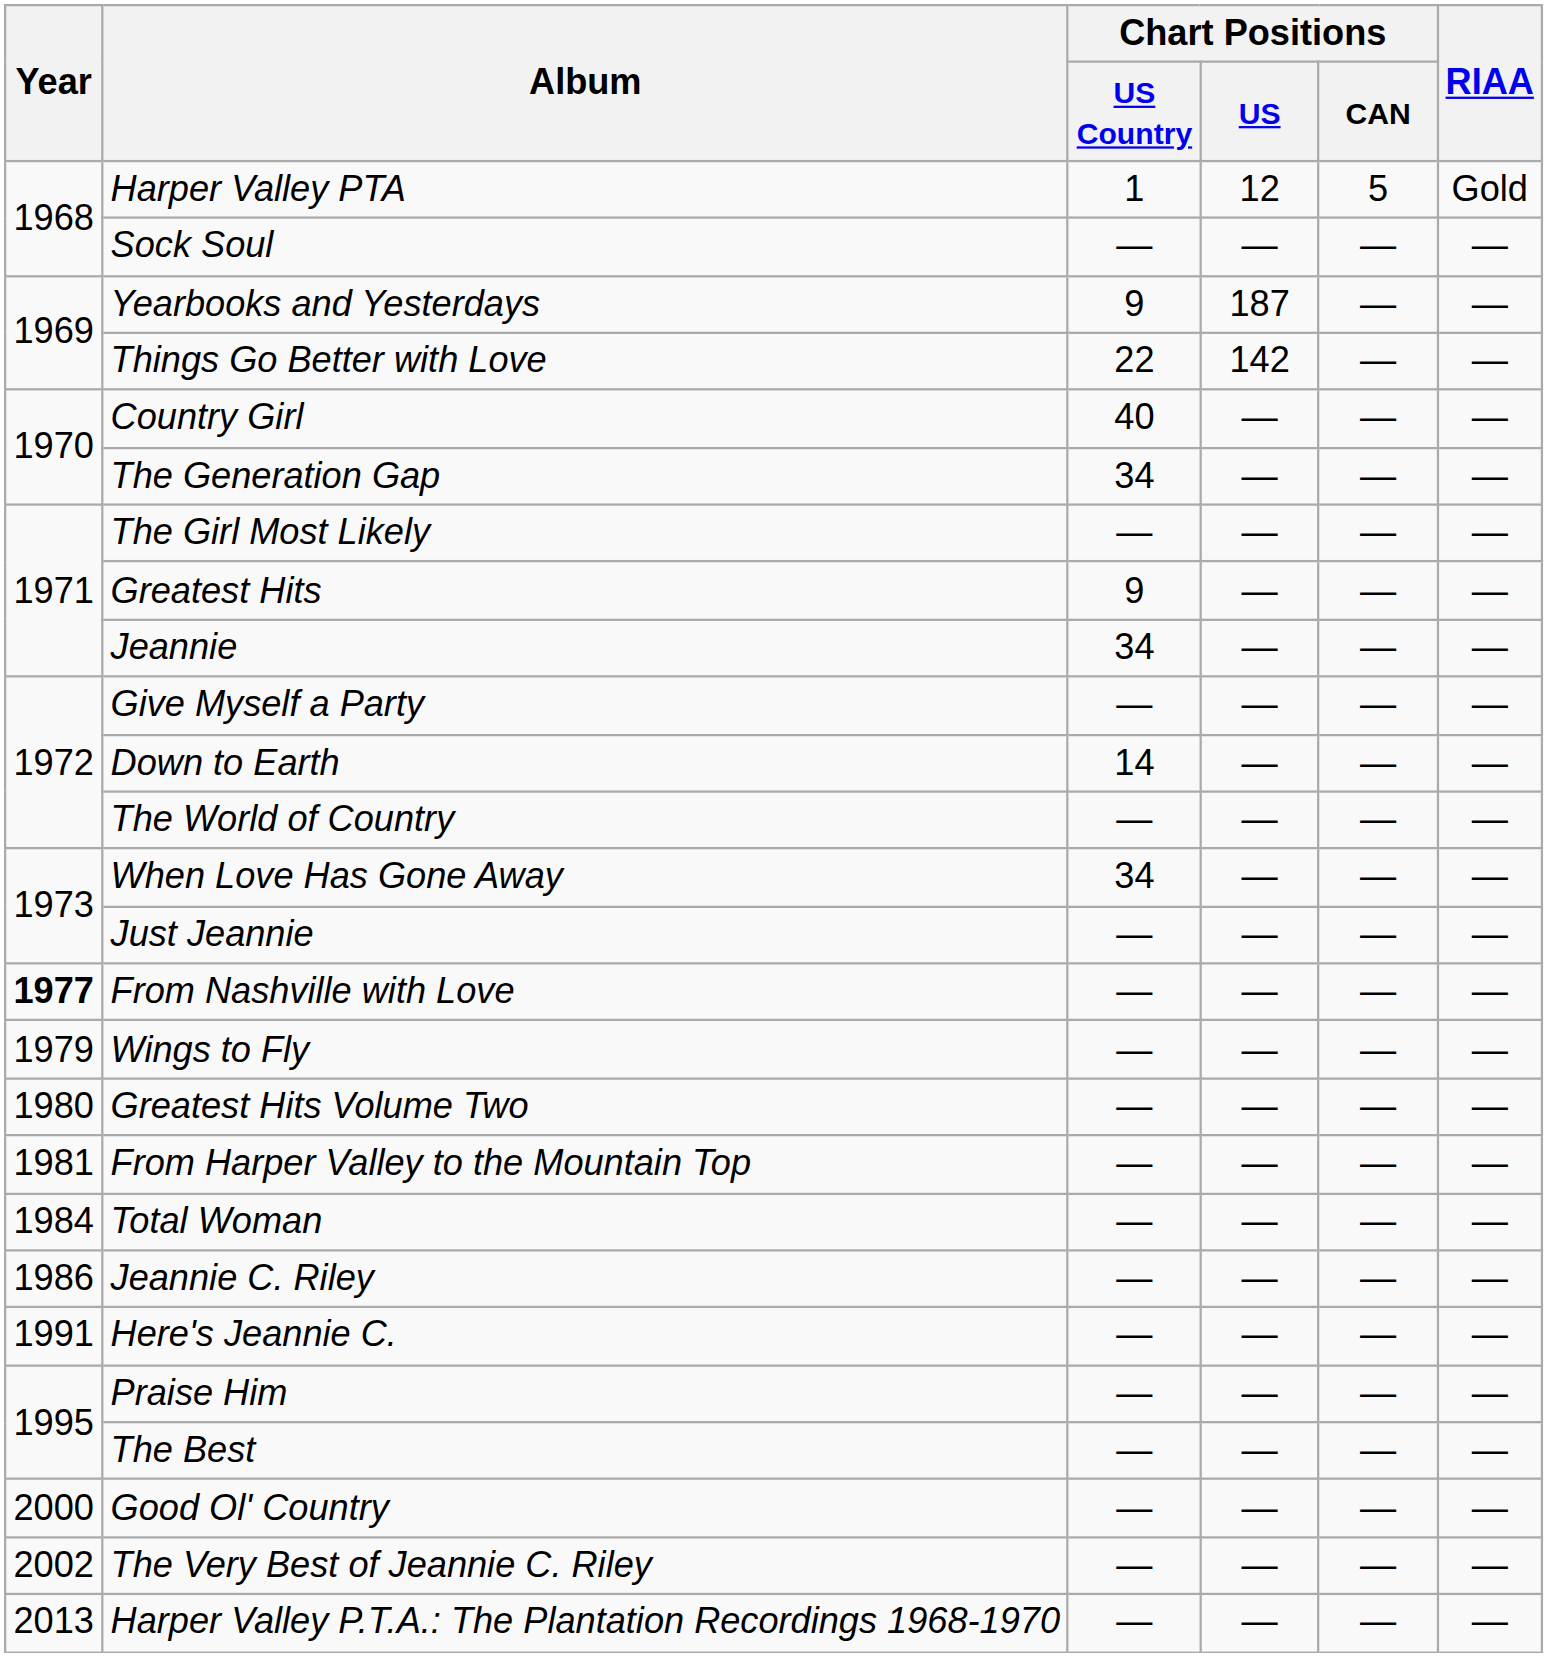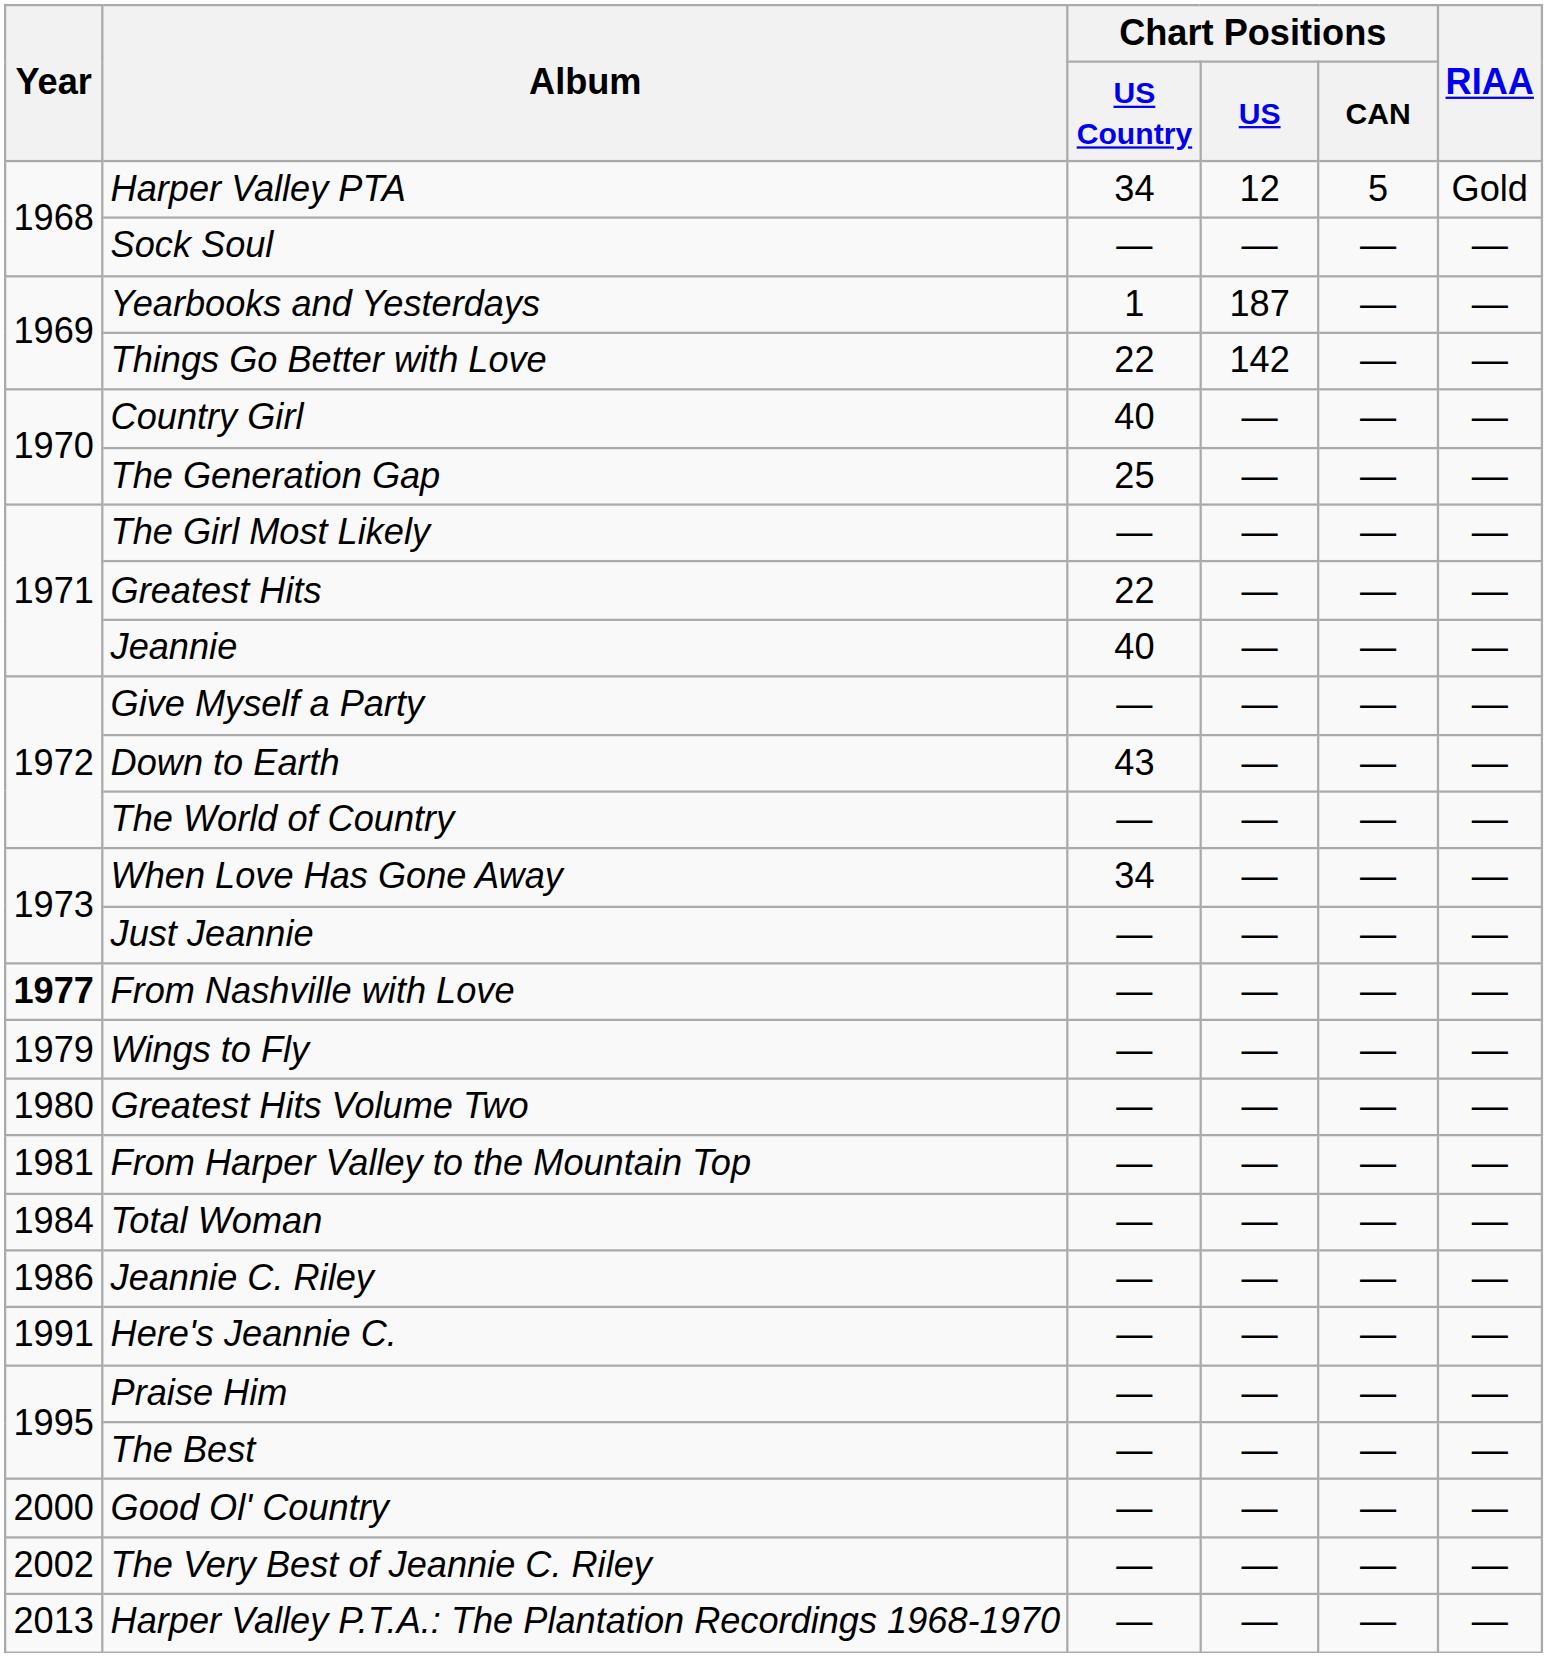 <table class="wikitable">
 <tr>
 <th rowspan="2">Year</th>
 <th rowspan="2">Album</th>
 <th colspan="3">Chart Positions</th>
 <th rowspan="2"><a href='#'>RIAA</a></th>
 </tr>
 <tr>
 <th style="width:45px;"><small><a href='#'>US Country</a></small></th>
 <th style="width:45px;"><small><a href='#'>US</a></small></th>
 <th style="width:45px;"><small>CAN</small></th>
 </tr>
 <tr>
 <td rowspan="2">1968</td>
 <td><em>Harper Valley PTA</em></td>
-<td style="text-align:center;">1</td>
+<td style="text-align:center;">34</td>
 <td style="text-align:center;">12</td>
 <td style="text-align:center;">5</td>
 <td style="text-align:center;">Gold</td>
 </tr>
 <tr>
 <td><em>Sock Soul</em></td>
 <td style="text-align:center;">—</td>
 <td style="text-align:center;">—</td>
 <td style="text-align:center;">—</td>
 <td style="text-align:center;">—</td>
 </tr>
 <tr>
 <td rowspan="2">1969</td>
 <td><em>Yearbooks and Yesterdays</em></td>
-<td style="text-align:center;">9</td>
+<td style="text-align:center;">1</td>
 <td style="text-align:center;">187</td>
 <td style="text-align:center;">—</td>
 <td style="text-align:center;">—</td>
 </tr>
 <tr>
 <td><em>Things Go Better with Love</em></td>
 <td style="text-align:center;">22</td>
 <td style="text-align:center;">142</td>
 <td style="text-align:center;">—</td>
 <td style="text-align:center;">—</td>
 </tr>
 <tr>
 <td rowspan="2">1970</td>
 <td><em>Country Girl</em></td>
 <td style="text-align:center;">40</td>
 <td style="text-align:center;">—</td>
 <td style="text-align:center;">—</td>
 <td style="text-align:center;">—</td>
 </tr>
 <tr>
 <td><em>The Generation Gap</em></td>
-<td style="text-align:center;">34</td>
+<td style="text-align:center;">25</td>
 <td style="text-align:center;">—</td>
 <td style="text-align:center;">—</td>
 <td style="text-align:center;">—</td>
 </tr>
 <tr>
 <td rowspan="3">1971</td>
 <td><em>The Girl Most Likely</em></td>
 <td style="text-align:center;">—</td>
 <td style="text-align:center;">—</td>
 <td style="text-align:center;">—</td>
 <td style="text-align:center;">—</td>
 </tr>
 <tr>
 <td><em>Greatest Hits</em></td>
-<td style="text-align:center;">9</td>
+<td style="text-align:center;">22</td>
 <td style="text-align:center;">—</td>
 <td style="text-align:center;">—</td>
 <td style="text-align:center;">—</td>
 </tr>
 <tr>
 <td><em>Jeannie</em></td>
-<td style="text-align:center;">34</td>
+<td style="text-align:center;">40</td>
 <td style="text-align:center;">—</td>
 <td style="text-align:center;">—</td>
 <td style="text-align:center;">—</td>
 </tr>
 <tr>
 <td rowspan="3">1972</td>
 <td><em>Give Myself a Party</em></td>
 <td style="text-align:center;">—</td>
 <td style="text-align:center;">—</td>
 <td style="text-align:center;">—</td>
 <td style="text-align:center;">—</td>
 </tr>
 <tr>
 <td><em>Down to Earth</em></td>
-<td style="text-align:center;">14</td>
+<td style="text-align:center;">43</td>
 <td style="text-align:center;">—</td>
 <td style="text-align:center;">—</td>
 <td style="text-align:center;">—</td>
 </tr>
 <tr>
 <td><em>The World of Country</em></td>
 <td style="text-align:center;">—</td>
 <td style="text-align:center;">—</td>
 <td style="text-align:center;">—</td>
 <td style="text-align:center;">—</td>
 </tr>
 <tr>
 <td rowspan="2">1973</td>
 <td><em>When Love Has Gone Away</em></td>
 <td style="text-align:center;">34</td>
 <td style="text-align:center;">—</td>
 <td style="text-align:center;">—</td>
 <td style="text-align:center;">—</td>
 </tr>
 <tr>
 <td><em>Just Jeannie</em></td>
 <td style="text-align:center;">—</td>
 <td style="text-align:center;">—</td>
 <td style="text-align:center;">—</td>
 <td style="text-align:center;">—</td>
 </tr>
 <tr>
 <td><strong>1977</strong></td>
 <td><em>From Nashville with Love</em></td>
 <td style="text-align:center;">—</td>
 <td style="text-align:center;">—</td>
 <td style="text-align:center;">—</td>
 <td style="text-align:center;">—</td>
 </tr>
 <tr>
 <td>1979</td>
 <td><em>Wings to Fly</em></td>
 <td style="text-align:center;">—</td>
 <td style="text-align:center;">—</td>
 <td style="text-align:center;">—</td>
 <td style="text-align:center;">—</td>
 </tr>
 <tr>
 <td>1980</td>
 <td><em>Greatest Hits Volume Two</em></td>
 <td style="text-align:center;">—</td>
 <td style="text-align:center;">—</td>
 <td style="text-align:center;">—</td>
 <td style="text-align:center;">—</td>
 </tr>
 <tr>
 <td>1981</td>
 <td><em>From Harper Valley to the Mountain Top</em></td>
 <td style="text-align:center;">—</td>
 <td style="text-align:center;">—</td>
 <td style="text-align:center;">—</td>
 <td style="text-align:center;">—</td>
 </tr>
 <tr>
 <td>1984</td>
 <td><em>Total Woman</em></td>
 <td style="text-align:center;">—</td>
 <td style="text-align:center;">—</td>
 <td style="text-align:center;">—</td>
 <td style="text-align:center;">—</td>
 </tr>
 <tr>
 <td>1986</td>
 <td><em>Jeannie C. Riley</em></td>
 <td style="text-align:center;">—</td>
 <td style="text-align:center;">—</td>
 <td style="text-align:center;">—</td>
 <td style="text-align:center;">—</td>
 </tr>
 <tr>
 <td>1991</td>
 <td><em>Here's Jeannie C.</em></td>
 <td style="text-align:center;">—</td>
 <td style="text-align:center;">—</td>
 <td style="text-align:center;">—</td>
 <td style="text-align:center;">—</td>
 </tr>
 <tr>
 <td rowspan="2">1995</td>
 <td><em>Praise Him</em></td>
 <td style="text-align:center;">—</td>
 <td style="text-align:center;">—</td>
 <td style="text-align:center;">—</td>
 <td style="text-align:center;">—</td>
 </tr>
 <tr>
 <td><em>The Best</em></td>
 <td style="text-align:center;">—</td>
 <td style="text-align:center;">—</td>
 <td style="text-align:center;">—</td>
 <td style="text-align:center;">—</td>
 </tr>
 <tr>
 <td>2000</td>
 <td><em>Good Ol' Country</em></td>
 <td style="text-align:center;">—</td>
 <td style="text-align:center;">—</td>
 <td style="text-align:center;">—</td>
 <td style="text-align:center;">—</td>
 </tr>
 <tr>
 <td>2002</td>
 <td><em>The Very Best of Jeannie C. Riley</em></td>
 <td style="text-align:center;">—</td>
 <td style="text-align:center;">—</td>
 <td style="text-align:center;">—</td>
 <td style="text-align:center;">—</td>
 </tr>
 <tr>
 <td>2013</td>
 <td><em>Harper Valley P.T.A.: The Plantation Recordings 1968-1970</em></td>
 <td style="text-align:center;">—</td>
 <td style="text-align:center;">—</td>
 <td style="text-align:center;">—</td>
 <td style="text-align:center;">—</td>
 </tr>
 </table>
